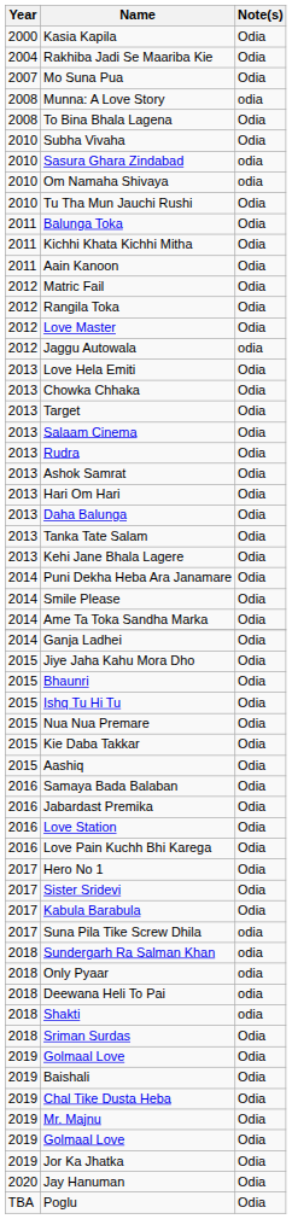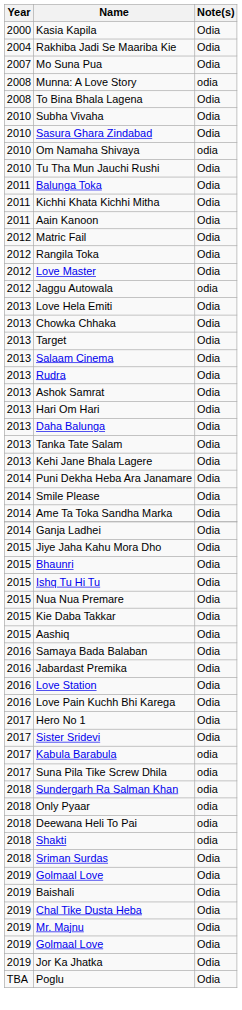 <table class="wikitable sortable">
 <tr>
 <th>Year</th>
 <th>Name</th>
 <th>Note(s)</th>
 </tr>
 <tr>
 <td>2000</td>
 <td>Kasia Kapila</td>
 <td>Odia</td>
 </tr>
 <tr>
 <td>2004</td>
 <td>Rakhiba Jadi Se Maariba Kie</td>
 <td>Odia</td>
 </tr>
 <tr>
 <td>2007</td>
 <td>Mo Suna Pua</td>
 <td>Odia</td>
 </tr>
 <tr>
 <td>2008</td>
 <td>Munna: A Love Story</td>
 <td>odia</td>
 </tr>
 <tr>
 <td>2008</td>
 <td>To Bina Bhala Lagena</td>
 <td>Odia</td>
 </tr>
 <tr>
 <td>2010</td>
 <td>Subha Vivaha</td>
 <td>Odia</td>
 </tr>
 <tr>
 <td>2010</td>
 <td><a href='#'>Sasura Ghara Zindabad</a></td>
-<td>odia</td>
+<td>Odia</td>
 </tr>
 <tr>
 <td>2010</td>
 <td>Om Namaha Shivaya</td>
 <td>odia</td>
 </tr>
 <tr>
 <td>2010</td>
 <td>Tu Tha Mun Jauchi Rushi</td>
 <td>Odia</td>
 </tr>
 <tr>
 <td>2011</td>
 <td><a href='#'>Balunga Toka</a></td>
 <td>Odia</td>
 </tr>
 <tr>
 <td>2011</td>
 <td>Kichhi Khata Kichhi Mitha</td>
 <td>Odia</td>
 </tr>
 <tr>
 <td>2011</td>
 <td>Aain Kanoon</td>
 <td>Odia</td>
 </tr>
 <tr>
 <td>2012</td>
 <td>Matric Fail</td>
 <td>Odia</td>
 </tr>
 <tr>
 <td>2012</td>
 <td>Rangila Toka</td>
 <td>Odia</td>
 </tr>
 <tr>
 <td>2012</td>
 <td><a href='#'>Love Master</a></td>
 <td>Odia</td>
 </tr>
 <tr>
 <td>2012</td>
 <td>Jaggu Autowala</td>
 <td>odia</td>
 </tr>
 <tr>
 <td>2013</td>
 <td>Love Hela Emiti</td>
 <td>Odia</td>
 </tr>
 <tr>
 <td>2013</td>
 <td>Chowka Chhaka</td>
 <td>Odia</td>
 </tr>
 <tr>
 <td>2013</td>
 <td>Target</td>
 <td>Odia</td>
 </tr>
 <tr>
 <td>2013</td>
 <td><a href='#'>Salaam Cinema</a></td>
 <td>Odia</td>
 </tr>
 <tr>
 <td>2013</td>
 <td><a href='#'>Rudra</a></td>
 <td>Odia</td>
 </tr>
 <tr>
 <td>2013</td>
 <td>Ashok Samrat</td>
 <td>Odia</td>
 </tr>
 <tr>
 <td>2013</td>
 <td>Hari Om Hari</td>
 <td>Odia</td>
 </tr>
 <tr>
 <td>2013</td>
 <td><a href='#'>Daha Balunga</a></td>
 <td>Odia</td>
 </tr>
 <tr>
 <td>2013</td>
 <td>Tanka Tate Salam</td>
 <td>Odia</td>
 </tr>
 <tr>
 <td>2013</td>
 <td>Kehi Jane Bhala Lagere</td>
 <td>Odia</td>
 </tr>
 <tr>
 <td>2014</td>
 <td>Puni Dekha Heba Ara Janamare</td>
 <td>Odia</td>
 </tr>
 <tr>
 <td>2014</td>
 <td>Smile Please</td>
 <td>Odia</td>
 </tr>
 <tr>
 <td>2014</td>
 <td>Ame Ta Toka Sandha Marka</td>
 <td>Odia</td>
 </tr>
 <tr>
 </tr>
 <tr>
 <td>2014</td>
 <td>Ganja Ladhei</td>
 <td>Odia</td>
 </tr>
 <tr>
 <td>2015</td>
 <td>Jiye Jaha Kahu Mora Dho</td>
 <td>Odia</td>
 </tr>
 <tr>
 <td>2015</td>
 <td><a href='#'>Bhaunri</a></td>
 <td>Odia</td>
 </tr>
 <tr>
 <td>2015</td>
 <td><a href='#'>Ishq Tu Hi Tu</a></td>
 <td>Odia</td>
 </tr>
 <tr>
 <td>2015</td>
 <td>Nua Nua Premare</td>
 <td>Odia</td>
 </tr>
 <tr>
 <td>2015</td>
 <td>Kie Daba Takkar</td>
 <td>Odia</td>
 </tr>
 <tr>
 <td>2015</td>
 <td>Aashiq</td>
 <td>Odia</td>
 </tr>
 <tr>
 <td>2016</td>
 <td>Samaya Bada Balaban</td>
 <td>Odia</td>
 </tr>
 <tr>
 <td>2016</td>
 <td>Jabardast Premika</td>
 <td>Odia</td>
 </tr>
 <tr>
 <td>2016</td>
 <td><a href='#'>Love Station</a></td>
 <td>Odia</td>
 </tr>
 <tr>
 <td>2016</td>
 <td>Love Pain Kuchh Bhi Karega</td>
 <td>Odia</td>
 </tr>
 <tr>
 <td>2017</td>
 <td>Hero No 1</td>
 <td>Odia</td>
 </tr>
 <tr>
 <td>2017</td>
 <td><a href='#'>Sister Sridevi</a></td>
 <td>Odia</td>
 </tr>
 <tr>
 <td>2017</td>
 <td><a href='#'>Kabula Barabula</a></td>
-<td>Odia</td>
+<td>odia</td>
 </tr>
 <tr>
 <td>2017</td>
 <td>Suna Pila Tike Screw Dhila</td>
 <td>odia</td>
 </tr>
 <tr>
 <td>2018</td>
 <td><a href='#'>Sundergarh Ra Salman Khan</a></td>
 <td>odia</td>
 </tr>
 <tr>
 <td>2018</td>
 <td>Only Pyaar</td>
 <td>odia</td>
 </tr>
 <tr>
 <td>2018</td>
 <td>Deewana Heli To Pai</td>
 <td>odia</td>
 </tr>
 <tr>
 <td>2018</td>
 <td><a href='#'>Shakti</a></td>
 <td>odia</td>
 </tr>
 <tr>
 <td>2018</td>
 <td><a href='#'>Sriman Surdas</a></td>
 <td>Odia</td>
 </tr>
 <tr>
 <td>2019</td>
 <td><a href='#'>Golmaal Love</a></td>
 <td>Odia</td>
 </tr>
 <tr>
 <td>2019</td>
 <td>Baishali</td>
 <td>Odia</td>
 </tr>
 <tr>
 <td>2019</td>
 <td><a href='#'>Chal Tike Dusta Heba</a></td>
 <td>Odia</td>
 </tr>
 <tr>
 <td>2019</td>
 <td><a href='#'>Mr. Majnu</a></td>
 <td>Odia</td>
 </tr>
 <tr>
 <td>2019</td>
 <td><a href='#'>Golmaal Love</a></td>
 <td>Odia</td>
 </tr>
 <tr>
 <td>2019</td>
 <td>Jor Ka Jhatka</td>
 <td>Odia</td>
 </tr>
 <tr>
-<td>2020</td>
-<td>Jay Hanuman</td>
-<td>Odia</td>
-</tr>
-<tr>
 <td>TBA</td>
 <td>Poglu</td>
 <td>Odia</td>
 </tr>
 </table>
